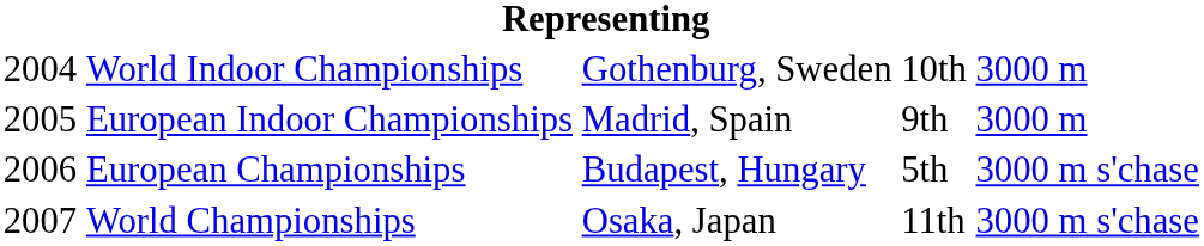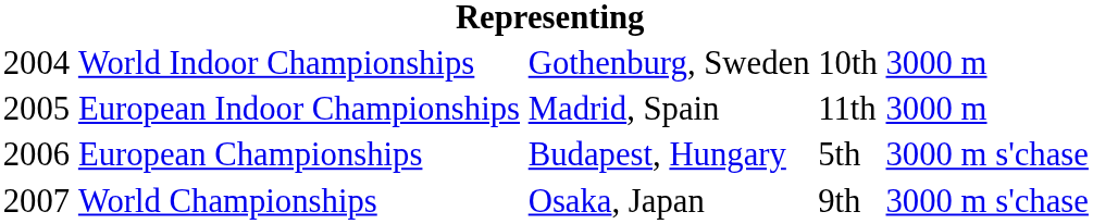 <table>
 <tr>
 <th colspan="6">Representing </th>
 </tr>
 <tr>
 <td>2004</td>
 <td><a href='#'>World Indoor Championships</a></td>
 <td><a href='#'>Gothenburg</a>, Sweden</td>
 <td>10th</td>
 <td><a href='#'>3000 m</a></td>
 <td></td>
 </tr>
 <tr>
 <td>2005</td>
 <td><a href='#'>European Indoor Championships</a></td>
 <td><a href='#'>Madrid</a>, Spain</td>
-<td>9th</td>
+<td>11th</td>
 <td><a href='#'>3000 m</a></td>
 <td></td>
 </tr>
 <tr>
 <td>2006</td>
 <td><a href='#'>European Championships</a></td>
 <td><a href='#'>Budapest</a>, <a href='#'>Hungary</a></td>
 <td>5th</td>
 <td><a href='#'>3000 m s'chase</a></td>
 <td></td>
 </tr>
 <tr>
 <td>2007</td>
 <td><a href='#'>World Championships</a></td>
 <td><a href='#'>Osaka</a>, Japan</td>
-<td>11th</td>
+<td>9th</td>
 <td><a href='#'>3000 m s'chase</a></td>
 <td></td>
 </tr>
 </table>
